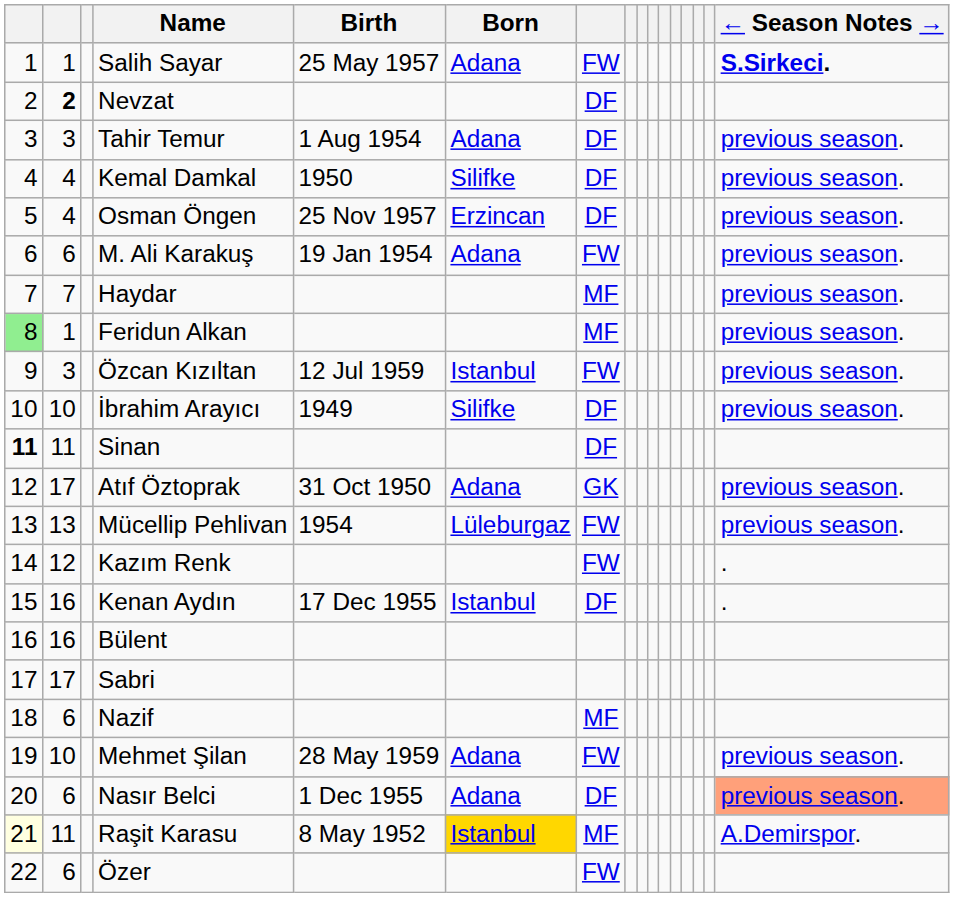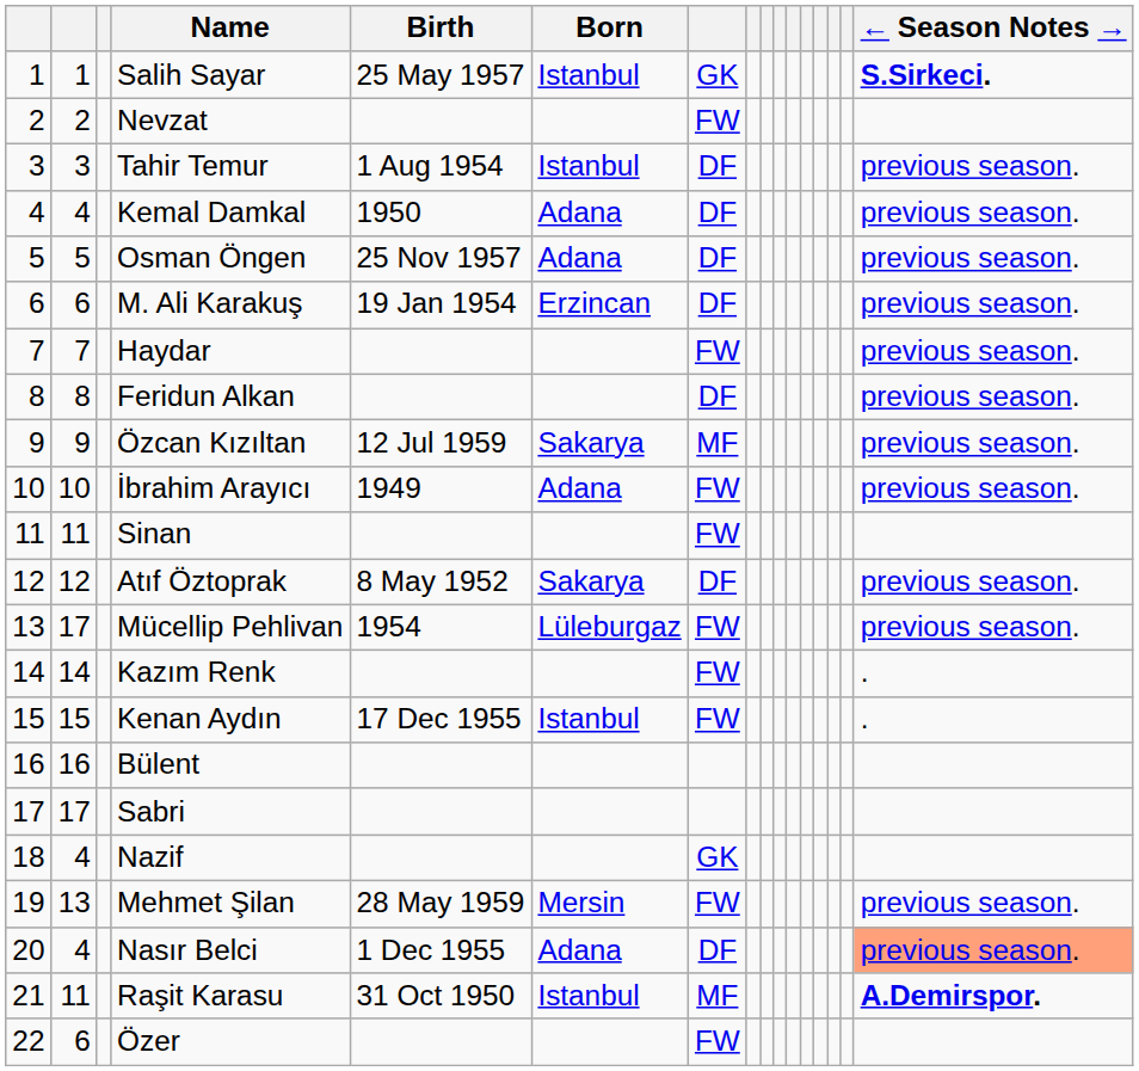 <table class="wikitable sortable">
 <tr>
 <th></th>
 <th></th>
 <th></th>
 <th>Name</th>
 <th>Birth</th>
 <th>Born</th>
 <th></th>
 <th></th>
 <th></th>
 <th></th>
 <th></th>
 <th></th>
 <th></th>
 <th></th>
 <th></th>
 <th><a href='#'>←</a> Season Notes <a href='#'>→</a></th>
 </tr>
 <tr>
 <td align="right">1</td>
 <td align="right">1</td>
 <td></td>
 <td>Salih Sayar</td>
 <td>25 May 1957</td>
-<td><a href='#'>Adana</a></td>
-<td align="center"><a href='#'>FW</a></td>
+<td><a href='#'>Istanbul</a></td>
+<td align="center"><a href='#'>GK</a></td>
 <td align="center"></td>
 <td></td>
 <td></td>
 <td></td>
 <td></td>
 <td></td>
 <td></td>
 <td></td>
 <td><strong> <a href='#'>S.Sirkeci</a>.</strong></td>
 </tr>
 <tr>
 <td align="right">2</td>
-<td align="right"><strong>2</strong></td>
+<td align="right">2</td>
 <td></td>
 <td>Nevzat</td>
 <td></td>
 <td></td>
-<td align="center"><a href='#'>DF</a></td>
+<td align="center"><a href='#'>FW</a></td>
 <td align="center"></td>
 <td></td>
 <td></td>
 <td></td>
 <td></td>
 <td></td>
 <td></td>
 <td></td>
 <td></td>
 </tr>
 <tr>
 <td align="right">3</td>
 <td align="right">3</td>
 <td></td>
 <td>Tahir Temur</td>
 <td>1 Aug 1954</td>
-<td><a href='#'>Adana</a></td>
+<td><a href='#'>Istanbul</a></td>
 <td align="center"><a href='#'>DF</a></td>
 <td align="center"></td>
 <td></td>
 <td></td>
 <td></td>
 <td></td>
 <td></td>
 <td></td>
 <td></td>
 <td> <a href='#'>previous season</a>.</td>
 </tr>
 <tr>
 <td align="right">4</td>
 <td align="right">4</td>
 <td></td>
 <td>Kemal Damkal</td>
 <td>1950</td>
-<td><a href='#'>Silifke</a></td>
+<td><a href='#'>Adana</a></td>
 <td align="center"><a href='#'>DF</a></td>
 <td align="center"></td>
 <td></td>
 <td></td>
 <td></td>
 <td></td>
 <td></td>
 <td></td>
 <td></td>
 <td> <a href='#'>previous season</a>.</td>
 </tr>
 <tr>
 <td align="right">5</td>
-<td align="right">4</td>
+<td align="right">5</td>
 <td></td>
 <td>Osman Öngen</td>
 <td>25 Nov 1957</td>
-<td><a href='#'>Erzincan</a></td>
+<td><a href='#'>Adana</a></td>
 <td align="center"><a href='#'>DF</a></td>
 <td align="center"></td>
 <td></td>
 <td></td>
 <td></td>
 <td></td>
 <td></td>
 <td></td>
 <td></td>
 <td> <a href='#'>previous season</a>.</td>
 </tr>
 <tr>
 <td align="right">6</td>
 <td align="right">6</td>
 <td></td>
 <td>M. Ali Karakuş</td>
 <td>19 Jan 1954</td>
-<td><a href='#'>Adana</a></td>
-<td align="center"><a href='#'>FW</a></td>
+<td><a href='#'>Erzincan</a></td>
+<td align="center"><a href='#'>DF</a></td>
 <td align="center"></td>
 <td></td>
 <td></td>
 <td></td>
 <td></td>
 <td></td>
 <td></td>
 <td></td>
 <td> <a href='#'>previous season</a>.</td>
 </tr>
 <tr>
 <td align="right">7</td>
 <td align="right">7</td>
 <td></td>
 <td>Haydar</td>
 <td></td>
 <td></td>
-<td align="center"><a href='#'>MF</a></td>
+<td align="center"><a href='#'>FW</a></td>
 <td align="center"></td>
 <td></td>
 <td></td>
 <td></td>
 <td></td>
 <td></td>
 <td></td>
 <td></td>
 <td> <a href='#'>previous season</a>.</td>
 </tr>
 <tr>
-<td align="right" style="background: lightgreen;">8</td>
-<td align="right">1</td>
+<td align="right">8</td>
+<td align="right">8</td>
 <td></td>
 <td>Feridun Alkan</td>
 <td></td>
 <td></td>
-<td align="center"><a href='#'>MF</a></td>
+<td align="center"><a href='#'>DF</a></td>
 <td align="center"></td>
 <td></td>
 <td></td>
 <td></td>
 <td></td>
 <td></td>
 <td></td>
 <td></td>
 <td> <a href='#'>previous season</a>.</td>
 </tr>
 <tr>
 <td align="right">9</td>
-<td align="right">3</td>
+<td align="right">9</td>
 <td></td>
 <td>Özcan Kızıltan</td>
 <td>12 Jul 1959</td>
-<td><a href='#'>Istanbul</a></td>
-<td align="center"><a href='#'>FW</a></td>
+<td><a href='#'>Sakarya</a></td>
+<td align="center"><a href='#'>MF</a></td>
 <td align="center"></td>
 <td></td>
 <td></td>
 <td></td>
 <td></td>
 <td></td>
 <td></td>
 <td></td>
 <td> <a href='#'>previous season</a>.</td>
 </tr>
 <tr>
 <td align="right">10</td>
 <td align="right">10</td>
 <td></td>
 <td>İbrahim Arayıcı</td>
 <td>1949</td>
-<td><a href='#'>Silifke</a></td>
+<td><a href='#'>Adana</a></td>
+<td align="center"><a href='#'>FW</a></td>
+<td align="center"></td>
+<td></td>
+<td></td>
+<td></td>
+<td></td>
+<td></td>
+<td></td>
+<td></td>
+<td> <a href='#'>previous season</a>.</td>
+</tr>
+<tr>
+<td align="right">11</td>
+<td align="right">11</td>
+<td></td>
+<td>Sinan</td>
+<td></td>
+<td></td>
+<td align="center"><a href='#'>FW</a></td>
+<td align="center"></td>
+<td></td>
+<td></td>
+<td></td>
+<td></td>
+<td></td>
+<td></td>
+<td></td>
+<td></td>
+</tr>
+<tr>
+<td align="right">12</td>
+<td align="right">12</td>
+<td></td>
+<td>Atıf Öztoprak</td>
+<td>8 May 1952</td>
+<td><a href='#'>Sakarya</a></td>
 <td align="center"><a href='#'>DF</a></td>
 <td align="center"></td>
 <td></td>
 <td></td>
 <td></td>
 <td></td>
 <td></td>
 <td></td>
 <td></td>
 <td> <a href='#'>previous season</a>.</td>
 </tr>
 <tr>
-<td align="right"><strong>11</strong></td>
-<td align="right">11</td>
-<td></td>
-<td>Sinan</td>
-<td></td>
-<td></td>
-<td align="center"><a href='#'>DF</a></td>
-<td align="center"></td>
-<td></td>
-<td></td>
-<td></td>
-<td></td>
-<td></td>
-<td></td>
-<td></td>
-<td></td>
-</tr>
-<tr>
-<td align="right">12</td>
+<td align="right">13</td>
 <td align="right">17</td>
-<td></td>
-<td>Atıf Öztoprak</td>
-<td>31 Oct 1950</td>
-<td><a href='#'>Adana</a></td>
-<td align="center"><a href='#'>GK</a></td>
-<td align="center"></td>
-<td></td>
-<td></td>
-<td></td>
-<td></td>
-<td></td>
-<td></td>
-<td></td>
-<td> <a href='#'>previous season</a>.</td>
-</tr>
-<tr>
-<td align="right">13</td>
-<td align="right">13</td>
 <td></td>
 <td>Mücellip Pehlivan</td>
 <td>1954</td>
 <td><a href='#'>Lüleburgaz</a></td>
 <td align="center"><a href='#'>FW</a></td>
 <td align="center"></td>
 <td></td>
 <td></td>
 <td></td>
 <td></td>
 <td></td>
 <td></td>
 <td></td>
 <td> <a href='#'>previous season</a>.</td>
 </tr>
 <tr>
 <td align="right">14</td>
-<td align="right">12</td>
+<td align="right">14</td>
 <td></td>
 <td>Kazım Renk</td>
 <td></td>
 <td></td>
 <td align="center"><a href='#'>FW</a></td>
 <td align="center"></td>
 <td></td>
 <td></td>
 <td></td>
 <td></td>
 <td></td>
 <td></td>
 <td></td>
 <td>.</td>
 </tr>
 <tr>
 <td align="right">15</td>
-<td align="right">16</td>
+<td align="right">15</td>
 <td></td>
 <td>Kenan Aydın</td>
 <td>17 Dec 1955</td>
 <td><a href='#'>Istanbul</a></td>
-<td align="center"><a href='#'>DF</a></td>
+<td align="center"><a href='#'>FW</a></td>
 <td align="center"></td>
 <td></td>
 <td></td>
 <td></td>
 <td></td>
 <td></td>
 <td></td>
 <td></td>
 <td>.</td>
 </tr>
 <tr>
 <td align="right">16</td>
 <td align="right">16</td>
 <td></td>
 <td>Bülent</td>
 <td></td>
 <td></td>
 <td align="center"></td>
 <td align="center"></td>
 <td></td>
 <td></td>
 <td></td>
 <td></td>
 <td></td>
 <td></td>
 <td></td>
 <td></td>
 </tr>
 <tr>
 <td align="right">17</td>
 <td align="right">17</td>
 <td></td>
 <td>Sabri</td>
 <td></td>
 <td></td>
 <td align="center"></td>
 <td align="center"></td>
 <td></td>
 <td></td>
 <td></td>
 <td></td>
 <td></td>
 <td></td>
 <td></td>
 <td></td>
 </tr>
 <tr>
 <td align="right">18</td>
-<td align="right">6</td>
+<td align="right">4</td>
 <td></td>
 <td>Nazif</td>
 <td></td>
 <td></td>
-<td align="center"><a href='#'>MF</a></td>
+<td align="center"><a href='#'>GK</a></td>
 <td align="center"></td>
 <td></td>
 <td></td>
 <td></td>
 <td></td>
 <td></td>
 <td></td>
 <td></td>
 <td></td>
 </tr>
 <tr>
 <td align="right">19</td>
-<td align="right">10</td>
+<td align="right">13</td>
 <td></td>
 <td>Mehmet Şilan</td>
 <td>28 May 1959</td>
-<td><a href='#'>Adana</a></td>
+<td><a href='#'>Mersin</a></td>
 <td align="center"><a href='#'>FW</a></td>
 <td align="center"></td>
 <td></td>
 <td></td>
 <td></td>
 <td></td>
 <td></td>
 <td></td>
 <td></td>
 <td> <a href='#'>previous season</a>.</td>
 </tr>
 <tr>
 <td align="right">20</td>
-<td align="right">6</td>
+<td align="right">4</td>
 <td></td>
 <td>Nasır Belci</td>
 <td>1 Dec 1955</td>
 <td><a href='#'>Adana</a></td>
 <td align="center"><a href='#'>DF</a></td>
 <td align="center"></td>
 <td></td>
 <td></td>
 <td></td>
 <td></td>
 <td></td>
 <td></td>
 <td></td>
 <td style="background: lightsalmon;"> <a href='#'>previous season</a>.</td>
 </tr>
 <tr>
-<td align="right" style="background: lightyellow;">21</td>
+<td align="right">21</td>
 <td align="right">11</td>
 <td></td>
 <td>Raşit Karasu</td>
-<td>8 May 1952</td>
-<td style="background: gold;"><a href='#'>Istanbul</a></td>
+<td>31 Oct 1950</td>
+<td><a href='#'>Istanbul</a></td>
 <td align="center"><a href='#'>MF</a></td>
 <td align="center"></td>
 <td></td>
 <td></td>
 <td></td>
 <td></td>
 <td></td>
 <td></td>
 <td></td>
-<td> <a href='#'>A.Demirspor</a>.</td>
+<td><strong> <a href='#'>A.Demirspor</a>.</strong></td>
 </tr>
 <tr>
 <td align="right">22</td>
 <td align="right">6</td>
 <td></td>
 <td>Özer</td>
 <td></td>
 <td></td>
 <td align="center"><a href='#'>FW</a></td>
 <td align="center"></td>
 <td></td>
 <td></td>
 <td></td>
 <td></td>
 <td></td>
 <td></td>
 <td></td>
 <td></td>
 </tr>
 </table>
